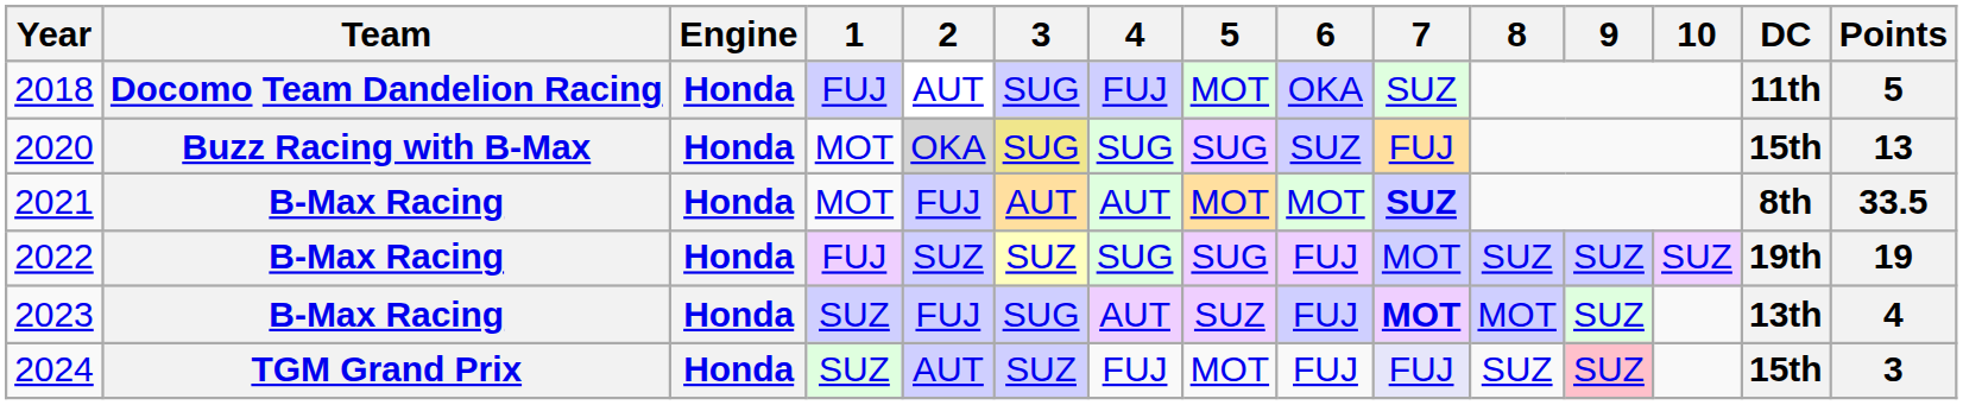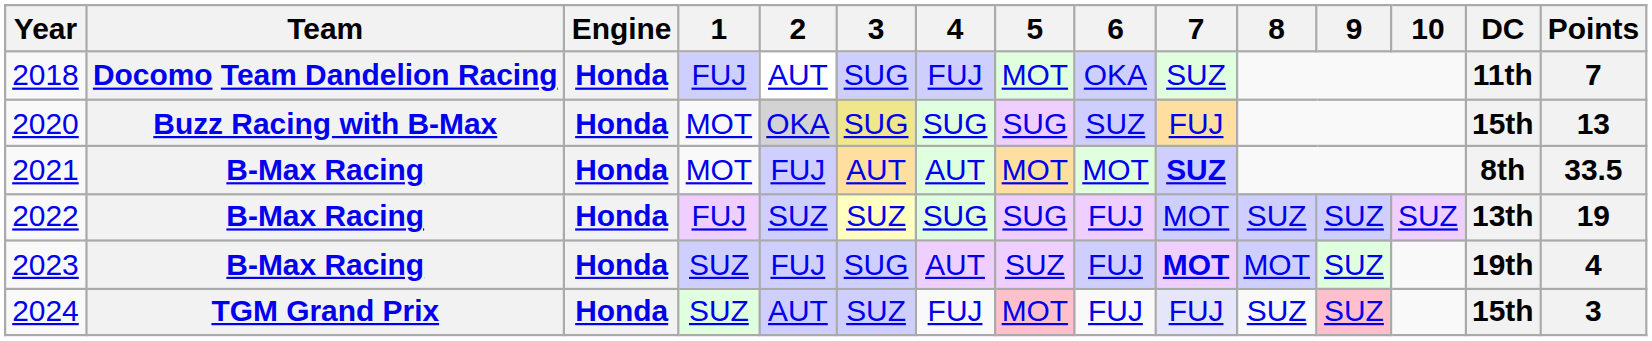 <table class="wikitable" style="text-align:center; font-size:85%">
 <tr>
 <th>Year</th>
 <th>Team</th>
 <th>Engine</th>
 <th>1</th>
 <th>2</th>
 <th>3</th>
 <th>4</th>
 <th>5</th>
 <th>6</th>
 <th>7</th>
 <th>8</th>
 <th>9</th>
 <th>10</th>
 <th>DC</th>
 <th>Points</th>
 </tr>
 <tr>
 <td><a href='#'>2018</a></td>
 <th nowrap><a href='#'>Docomo</a> <a href='#'>Team Dandelion Racing</a></th>
 <th><a href='#'>Honda</a></th>
 <td style="background:#CFCFFF;"><a href='#'>FUJ</a><br></td>
 <td style="background:#FFFFFF;"><a href='#'>AUT</a><br></td>
 <td style="background:#CFCFFF;"><a href='#'>SUG</a><br></td>
 <td style="background:#CFCFFF;"><a href='#'>FUJ</a><br></td>
 <td style="background:#DFFFDF;"><a href='#'>MOT</a><br></td>
 <td style="background:#CFCFFF;"><a href='#'>OKA</a><br></td>
 <td style="background:#DFFFDF;"><a href='#'>SUZ</a><br></td>
 <td colspan=3></td>
 <th>11th</th>
-<th>5</th>
+<th>7</th>
 </tr>
 <tr>
 <td><a href='#'>2020</a></td>
 <th nowrap><a href='#'>Buzz Racing with B-Max</a></th>
 <th><a href='#'>Honda</a></th>
 <td><a href='#'>MOT</a></td>
 <td style="background: lightgrey;"><a href='#'>OKA</a></td>
 <td style="background: khaki;"><a href='#'>SUG</a></td>
 <td style="background:#DFFFDF;"><a href='#'>SUG</a><br></td>
 <td style="background:#EFCFFF;"><a href='#'>SUG</a><br></td>
 <td style="background:#CFCFFF;"><a href='#'>SUZ</a><br></td>
 <td style="background:#FFDF9F;"><a href='#'>FUJ</a><br></td>
 <td colspan=3></td>
 <th>15th</th>
 <th>13</th>
 </tr>
 <tr>
 <td><a href='#'>2021</a></td>
 <th><a href='#'>B-Max Racing</a></th>
 <th><a href='#'>Honda</a></th>
 <td><a href='#'>MOT</a></td>
 <td style="background:#CFCFFF;"><a href='#'>FUJ</a><br></td>
 <td style="background:#FFDF9F;"><a href='#'>AUT</a><br></td>
 <td style="background:#DFFFDF;"><a href='#'>AUT</a><br></td>
 <td style="background:#FFDF9F;"><a href='#'>MOT</a><br></td>
 <td style="background:#DFFFDF;"><a href='#'>MOT</a><br></td>
 <td style="background:#CFCFFF;"><strong><a href='#'>SUZ</a></strong><br></td>
 <td colspan=3></td>
 <th>8th</th>
 <th>33.5</th>
 </tr>
 <tr>
 <td><a href='#'>2022</a></td>
 <th><a href='#'>B-Max Racing</a></th>
 <th><a href='#'>Honda</a></th>
 <td style="background:#EFCFFF;"><a href='#'>FUJ</a><br></td>
 <td style="background:#CFCFFF;"><a href='#'>SUZ</a><br></td>
 <td style="background:#FFFFBF;"><a href='#'>SUZ</a><br></td>
 <td style="background:#DFFFDF;"><a href='#'>SUG</a><br></td>
 <td style="background:#EFCFFF;"><a href='#'>SUG</a><br></td>
 <td style="background:#EFCFFF;"><a href='#'>FUJ</a><br></td>
 <td style="background:#CFCFFF;"><a href='#'>MOT</a><br></td>
 <td style="background:#CFCFFF;"><a href='#'>SUZ</a><br></td>
 <td style="background:#CFCFFF;"><a href='#'>SUZ</a><br></td>
 <td style="background:#EFCFFF;"><a href='#'>SUZ</a><br></td>
-<th>19th</th>
+<th>13th</th>
 <th>19</th>
 </tr>
 <tr>
 <td><a href='#'>2023</a></td>
 <th><a href='#'>B-Max Racing</a></th>
 <th><a href='#'>Honda</a></th>
 <td style="background:#CFCFFF;"><a href='#'>SUZ</a><br></td>
 <td style="background:#CFCFFF;"><a href='#'>FUJ</a><br></td>
 <td style="background:#CFCFFF;"><a href='#'>SUG</a><br></td>
 <td style="background:#EFCFFF;"><a href='#'>AUT</a><br></td>
 <td style="background:#EFCFFF;"><a href='#'>SUZ</a><br></td>
 <td style="background:#CFCFFF;"><a href='#'>FUJ</a><br></td>
 <td style="background:#EFCFFF;"><strong><a href='#'>MOT</a><br></strong></td>
 <td style="background:#CFCFFF;"><a href='#'>MOT</a><br></td>
 <td style="background:#DFFFDF;"><a href='#'>SUZ</a><br></td>
 <td></td>
-<th>13th</th>
+<th>19th</th>
 <th>4</th>
 </tr>
 <tr>
 <td><a href='#'>2024</a></td>
 <th nowrap><a href='#'>TGM Grand Prix</a></th>
 <th><a href='#'>Honda</a></th>
 <td style="background:#DFFFDF;"><a href='#'>SUZ</a><br></td>
 <td style="background:#CFCFFF;"><a href='#'>AUT</a><br></td>
 <td style="background:#CFCFFF;"><a href='#'>SUZ</a><br></td>
 <td><a href='#'>FUJ</a></td>
-<td><a href='#'>MOT</a></td>
+<td style="background: pink;"><a href='#'>MOT</a></td>
 <td><a href='#'>FUJ</a></td>
 <td style="background: lavender;"><a href='#'>FUJ</a></td>
 <td><a href='#'>SUZ</a></td>
 <td style="background: pink;"><a href='#'>SUZ</a></td>
 <td></td>
 <th>15th</th>
 <th>3</th>
 </tr>
 </table>
